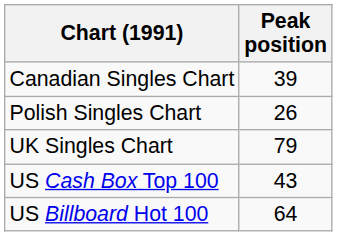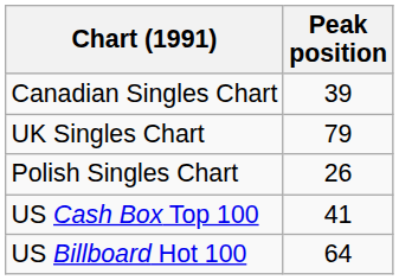 <table class="wikitable sortable">
 <tr>
 <th>Chart (1991)</th>
 <th>Peak<br>position</th>
 </tr>
 <tr>
 <td align="left">Canadian Singles Chart</td>
 <td style="text-align:center;">39</td>
 </tr>
 <tr>
+<td align="left">UK Singles Chart</td>
+<td style="text-align:center;">79</td>
+</tr>
+<tr>
 <td align="left">Polish Singles Chart</td>
 <td style="text-align:center;">26</td>
 </tr>
 <tr>
-<td align="left">UK Singles Chart</td>
-<td style="text-align:center;">79</td>
-</tr>
-<tr>
 <td align="left">US <a href='#'><em>Cash Box</em> Top 100</a></td>
-<td style="text-align:center;">43</td>
+<td style="text-align:center;">41</td>
 </tr>
 <tr>
 <td align="left">US <a href='#'><em>Billboard</em> Hot 100</a></td>
 <td style="text-align:center;">64</td>
 </tr>
 </table>
